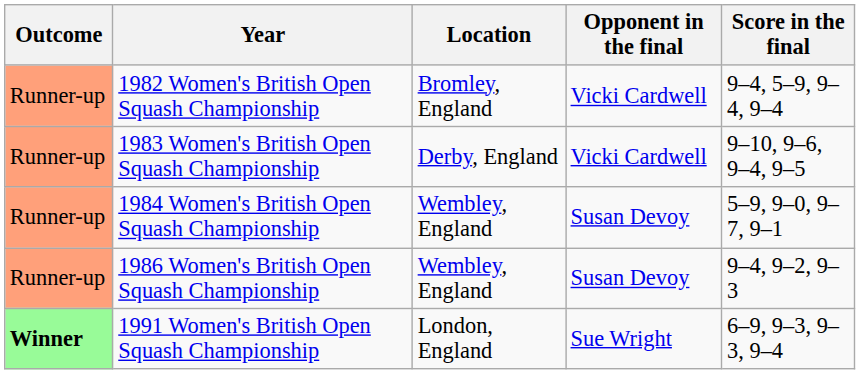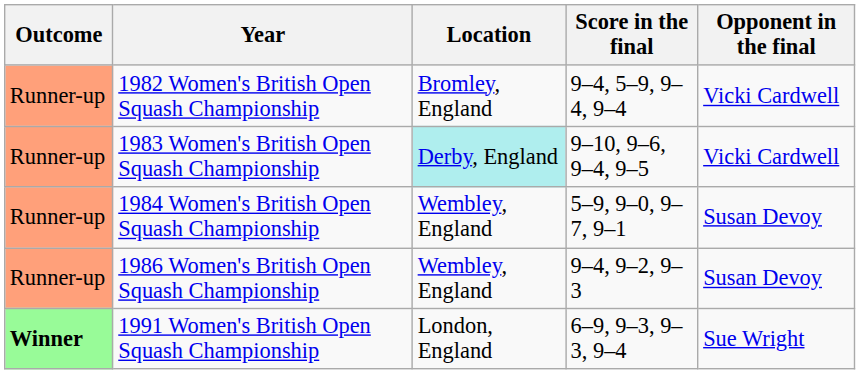 <table class="sortable wikitable">
 <tr>
 <th width="80">Outcome</th>
 <th width="350">Year</th>
 <th width="150">Location</th>
+<th width="150">Score in the final</th>
 <th width="150">Opponent in the final</th>
-<th width="150">Score in the final</th>
 </tr>
 <tr>
 <td bgcolor="FFA07A">Runner-up</td>
 <td><a href='#'>1982 Women's British Open Squash Championship</a></td>
 <td><a href='#'>Bromley</a>, England</td>
+<td>9–4, 5–9, 9–4, 9–4</td>
 <td> <a href='#'>Vicki Cardwell</a></td>
-<td>9–4, 5–9, 9–4, 9–4</td>
 </tr>
 <tr>
 <td bgcolor="FFA07A">Runner-up</td>
 <td><a href='#'>1983 Women's British Open Squash Championship</a></td>
-<td><a href='#'>Derby</a>, England</td>
+<td style="background: paleturquoise;"><a href='#'>Derby</a>, England</td>
+<td>9–10, 9–6, 9–4, 9–5</td>
 <td> <a href='#'>Vicki Cardwell</a></td>
-<td>9–10, 9–6, 9–4, 9–5</td>
 </tr>
 <tr>
 <td bgcolor="FFA07A">Runner-up</td>
 <td><a href='#'>1984 Women's British Open Squash Championship</a></td>
 <td><a href='#'>Wembley</a>, England</td>
+<td>5–9, 9–0, 9–7, 9–1</td>
 <td> <a href='#'>Susan Devoy</a></td>
-<td>5–9, 9–0, 9–7, 9–1</td>
 </tr>
 <tr>
 <td bgcolor="FFA07A">Runner-up</td>
 <td><a href='#'>1986 Women's British Open Squash Championship</a></td>
 <td><a href='#'>Wembley</a>, England</td>
+<td>9–4, 9–2, 9–3</td>
 <td> <a href='#'>Susan Devoy</a></td>
-<td>9–4, 9–2, 9–3</td>
 </tr>
 <tr>
 <td bgcolor="98FB98"><strong>Winner</strong></td>
 <td><a href='#'>1991 Women's British Open Squash Championship</a></td>
 <td>London, England</td>
+<td>6–9, 9–3, 9–3, 9–4</td>
 <td> <a href='#'>Sue Wright</a></td>
-<td>6–9, 9–3, 9–3, 9–4</td>
 </tr>
 </table>
